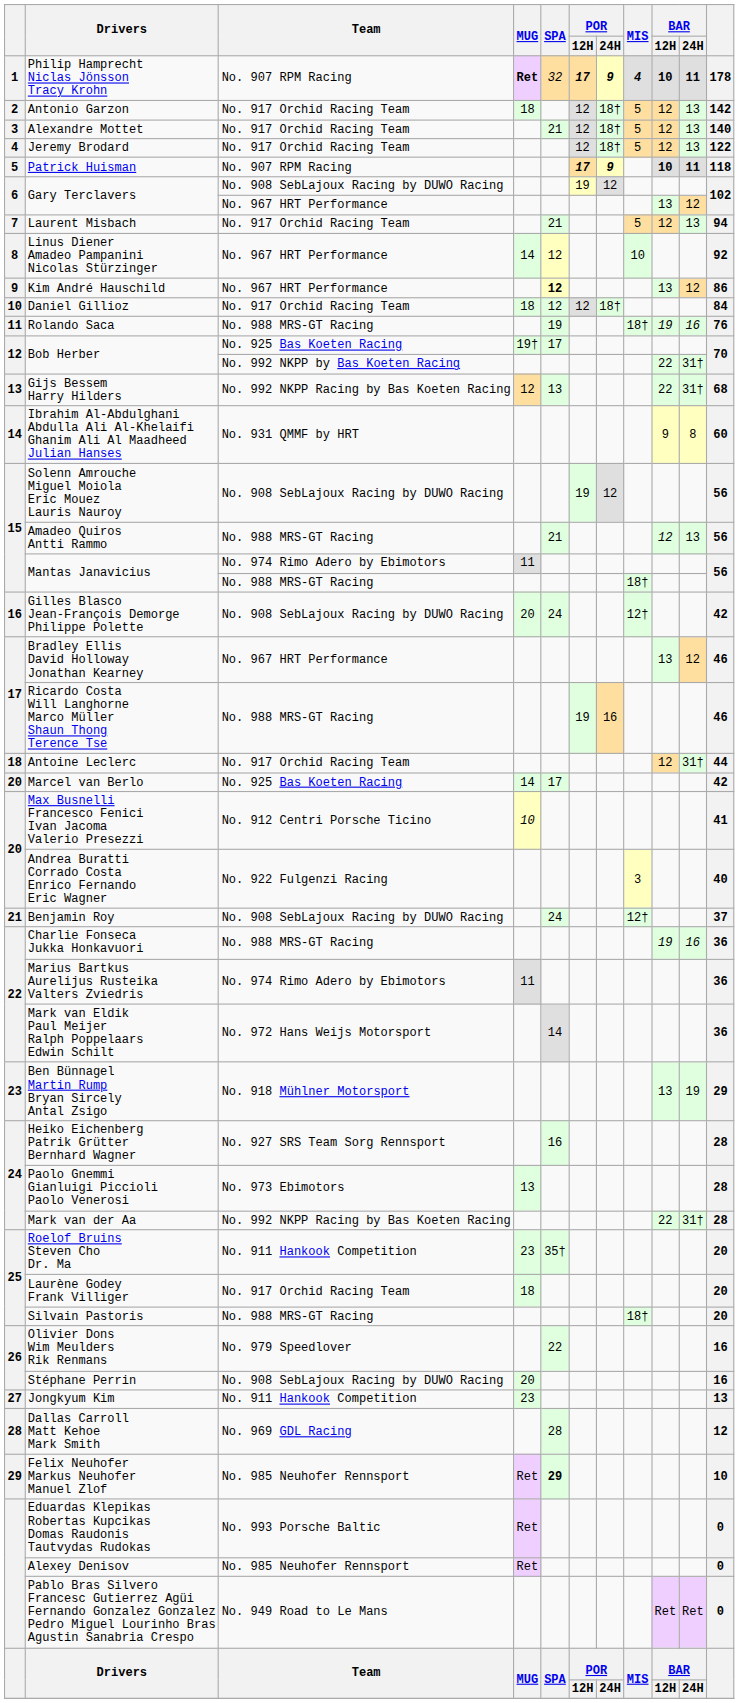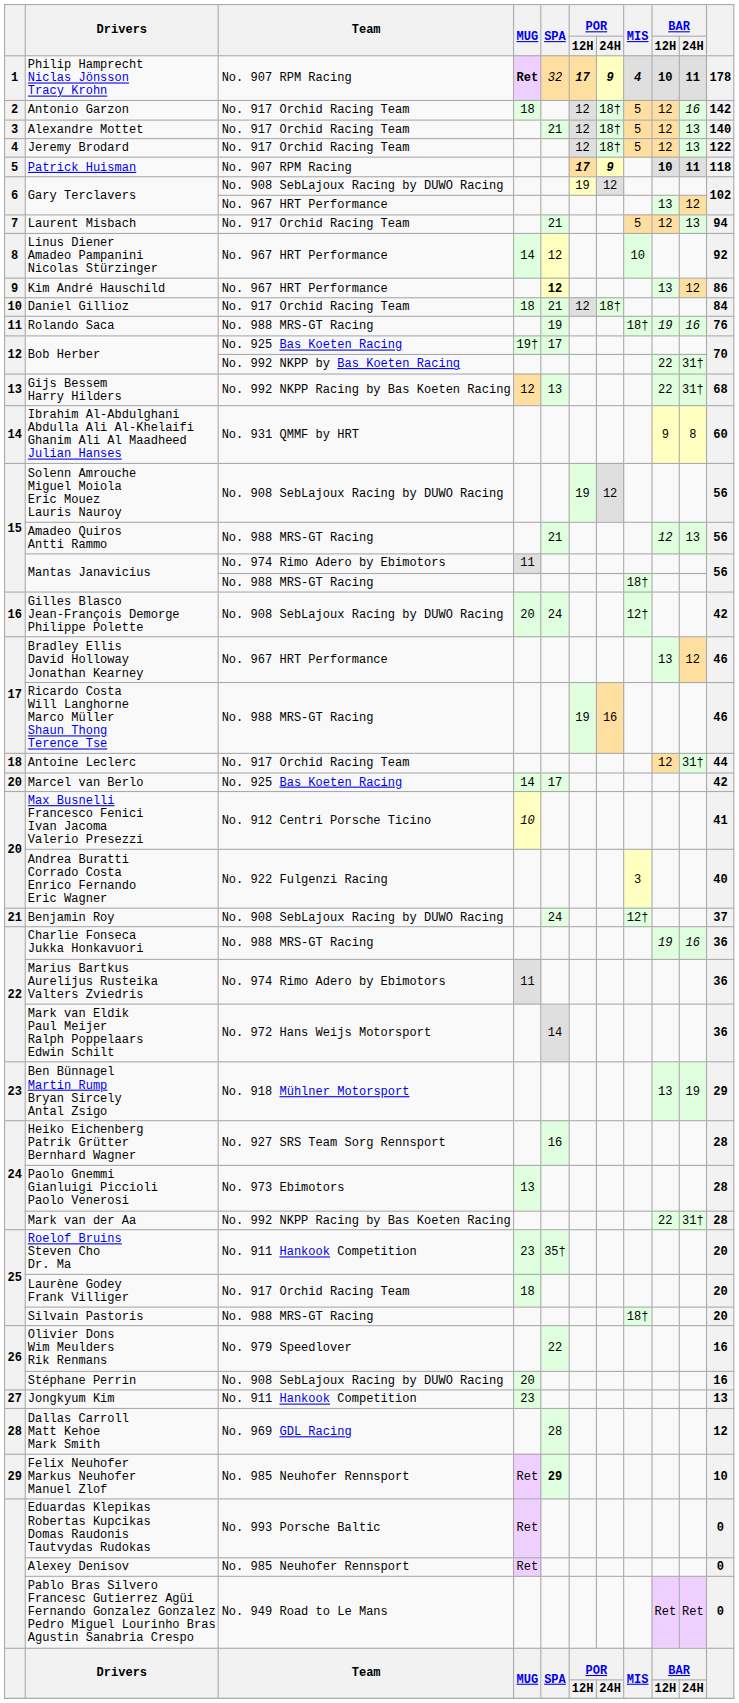 <table align=left| class="wikitable" style="font-size: 85%; text-align: center;">
 <tr valign="top">
 <th rowspan=2 valign=middle></th>
 <th rowspan=2 valign=middle>Drivers</th>
 <th rowspan=2 valign=middle>Team</th>
 <th rowspan=2 valign=middle><br><a href='#'>MUG</a></th>
 <th rowspan=2 valign=middle><br><a href='#'>SPA</a></th>
 <th colspan=2><br><a href='#'>POR</a></th>
 <th rowspan=2 valign=middle><br><a href='#'>MIS</a></th>
 <th colspan=2><br><a href='#'>BAR</a></th>
 <th rowspan=2 valign=middle>  </th>
 </tr>
 <tr>
 <th>12H</th>
 <th>24H</th>
 <th>12H</th>
 <th>24H</th>
 </tr>
 <tr>
 <th>1</th>
 <td align=left> Philip Hamprecht<br> <a href='#'>Niclas Jönsson</a><br> <a href='#'>Tracy Krohn</a></td>
 <td align=left> No. 907 RPM Racing</td>
 <td style="background:#EFCFFF;"><strong>Ret</strong></td>
 <td style="background:#FFDF9F;"><em>32</em></td>
 <td style="background:#FFDF9F;"><strong><em>17</em></strong></td>
 <td style="background:#FFFFBF;"><strong><em>9</em></strong></td>
 <td style="background:#DFDFDF;"><strong><em>4</em></strong></td>
 <td style="background:#DFDFDF;"><strong>10</strong></td>
 <td style="background:#DFDFDF;"><strong>11</strong></td>
 <th>178</th>
 </tr>
 <tr>
 <th>2</th>
 <td align=left> Antonio Garzon</td>
 <td align=left> No. 917 Orchid Racing Team</td>
 <td style="background:#DFFFDF;">18</td>
 <td></td>
 <td style="background:#DFDFDF;">12</td>
 <td style="background:#DFFFDF;">18†</td>
 <td style="background:#FFDF9F;">5</td>
 <td style="background:#FFDF9F;">12</td>
-<td style="background:#DFFFDF;">13</td>
+<td style="background:#DFFFDF;"><em>16</em></td>
 <th>142</th>
 </tr>
 <tr>
 <th>3</th>
 <td align=left> Alexandre Mottet</td>
 <td align=left> No. 917 Orchid Racing Team</td>
 <td></td>
 <td style="background:#DFFFDF;">21</td>
 <td style="background:#DFDFDF;">12</td>
 <td style="background:#DFFFDF;">18†</td>
 <td style="background:#FFDF9F;">5</td>
 <td style="background:#FFDF9F;">12</td>
 <td style="background:#DFFFDF;">13</td>
 <th>140</th>
 </tr>
 <tr>
 <th>4</th>
 <td align=left> Jeremy Brodard</td>
 <td align=left> No. 917 Orchid Racing Team</td>
 <td></td>
 <td></td>
 <td style="background:#DFDFDF;">12</td>
 <td style="background:#DFFFDF;">18†</td>
 <td style="background:#FFDF9F;">5</td>
 <td style="background:#FFDF9F;">12</td>
 <td style="background:#DFFFDF;">13</td>
 <th>122</th>
 </tr>
 <tr>
 <th>5</th>
 <td align=left> <a href='#'>Patrick Huisman</a></td>
 <td align=left> No. 907 RPM Racing</td>
 <td></td>
 <td></td>
 <td style="background:#FFDF9F;"><strong><em>17</em></strong></td>
 <td style="background:#FFFFBF;"><strong><em>9</em></strong></td>
 <td></td>
 <td style="background:#DFDFDF;"><strong>10</strong></td>
 <td style="background:#DFDFDF;"><strong>11</strong></td>
 <th>118</th>
 </tr>
 <tr>
 <th rowspan=2>6</th>
 <td rowspan=2 align=left> Gary Terclavers</td>
 <td align=left> No. 908 SebLajoux Racing by DUWO Racing</td>
 <td></td>
 <td></td>
 <td style="background:#FFFFBF;">19</td>
 <td style="background:#DFDFDF;">12</td>
 <td></td>
 <td></td>
 <td></td>
 <th rowspan=2>102</th>
 </tr>
 <tr>
 <td align=left> No. 967 HRT Performance</td>
 <td></td>
 <td></td>
 <td></td>
 <td></td>
 <td></td>
 <td style="background:#DFFFDF;">13</td>
 <td style="background:#FFDF9F;">12</td>
 </tr>
 <tr>
 <th>7</th>
 <td align=left> Laurent Misbach</td>
 <td align=left> No. 917 Orchid Racing Team</td>
 <td></td>
 <td style="background:#DFFFDF;">21</td>
 <td></td>
 <td></td>
 <td style="background:#FFDF9F;">5</td>
 <td style="background:#FFDF9F;">12</td>
 <td style="background:#DFFFDF;">13</td>
 <th>94</th>
 </tr>
 <tr>
 <th>8</th>
 <td align=left> Linus Diener<br> Amadeo Pampanini<br> Nicolas Stürzinger</td>
 <td align=left> No. 967 HRT Performance</td>
 <td style="background:#DFFFDF;">14</td>
 <td style="background:#FFFFBF;">12</td>
 <td></td>
 <td></td>
 <td style="background:#DFFFDF;">10</td>
 <td></td>
 <td></td>
 <th>92</th>
 </tr>
 <tr>
 <th>9</th>
 <td align=left> Kim André Hauschild</td>
 <td align=left> No. 967 HRT Performance</td>
 <td></td>
 <td style="background:#FFFFBF;"><strong>12</strong></td>
 <td></td>
 <td></td>
 <td></td>
 <td style="background:#DFFFDF;">13</td>
 <td style="background:#FFDF9F;">12</td>
 <th>86</th>
 </tr>
 <tr>
 <th>10</th>
 <td align=left> Daniel Gillioz</td>
 <td align=left> No. 917 Orchid Racing Team</td>
 <td style="background:#DFFFDF;">18</td>
-<td style="background:#DFFFDF;">12</td>
+<td style="background:#DFFFDF;">21</td>
 <td style="background:#DFDFDF;">12</td>
 <td style="background:#DFFFDF;">18†</td>
 <td></td>
 <td></td>
 <td></td>
 <th>84</th>
 </tr>
 <tr>
 <th>11</th>
 <td align=left> Rolando Saca</td>
 <td align=left> No. 988 MRS-GT Racing</td>
 <td></td>
 <td style="background:#DFFFDF;">19</td>
 <td></td>
 <td></td>
 <td style="background:#DFFFDF;">18†</td>
 <td style="background:#DFFFDF;"><em>19</em></td>
 <td style="background:#DFFFDF;"><em>16</em></td>
 <th>76</th>
 </tr>
 <tr>
 <th rowspan=2>12</th>
 <td rowspan=2 align=left> Bob Herber</td>
 <td align=left> No. 925 <a href='#'>Bas Koeten Racing</a></td>
 <td style="background:#DFFFDF;">19†</td>
 <td style="background:#DFFFDF;">17</td>
 <td></td>
 <td></td>
 <td></td>
 <td></td>
 <td></td>
 <th rowspan=2>70</th>
 </tr>
 <tr>
 <td align=left> No. 992 NKPP by <a href='#'>Bas Koeten Racing</a></td>
 <td></td>
 <td></td>
 <td></td>
 <td></td>
 <td></td>
 <td style="background:#DFFFDF;">22</td>
 <td style="background:#DFFFDF;">31†</td>
 </tr>
 <tr>
 <th>13</th>
 <td align=left> Gijs Bessem<br> Harry Hilders</td>
 <td align=left> No. 992 NKPP Racing by Bas Koeten Racing</td>
 <td style="background:#FFDF9F;">12</td>
 <td style="background:#DFFFDF;">13</td>
 <td></td>
 <td></td>
 <td></td>
 <td style="background:#DFFFDF;">22</td>
 <td style="background:#DFFFDF;">31†</td>
 <th>68</th>
 </tr>
 <tr>
 <th>14</th>
 <td align=left> Ibrahim Al-Abdulghani<br> Abdulla Ali Al-Khelaifi<br> Ghanim Ali Al Maadheed<br> <a href='#'>Julian Hanses</a></td>
 <td align=left> No. 931 QMMF by HRT</td>
 <td></td>
 <td></td>
 <td></td>
 <td></td>
 <td></td>
 <td style="background:#FFFFBF;">9</td>
 <td style="background:#FFFFBF;">8</td>
 <th>60</th>
 </tr>
 <tr>
 <th rowspan=4>15</th>
 <td align=left> Solenn Amrouche<br> Miguel Moiola<br> Eric Mouez<br> Lauris Nauroy</td>
 <td align=left> No. 908 SebLajoux Racing by DUWO Racing</td>
 <td></td>
 <td></td>
 <td style="background:#DFFFDF;">19</td>
 <td style="background:#DFDFDF;">12</td>
 <td></td>
 <td></td>
 <td></td>
 <th>56</th>
 </tr>
 <tr>
 <td align=left> Amadeo Quiros<br> Antti Rammo</td>
 <td align=left> No. 988 MRS-GT Racing</td>
 <td></td>
 <td style="background:#DFFFDF;">21</td>
 <td></td>
 <td></td>
 <td></td>
 <td style="background:#DFFFDF;"><em>12</em></td>
 <td style="background:#DFFFDF;">13</td>
 <th>56</th>
 </tr>
 <tr>
 <td rowspan=2 align=left> Mantas Janavicius</td>
 <td align=left> No. 974 Rimo Adero by Ebimotors</td>
 <td style="background:#DFDFDF;">11</td>
 <td></td>
 <td></td>
 <td></td>
 <td></td>
 <td></td>
 <td></td>
 <th rowspan=2>56</th>
 </tr>
 <tr>
 <td align=left> No. 988 MRS-GT Racing</td>
 <td></td>
 <td></td>
 <td></td>
 <td></td>
 <td style="background:#DFFFDF;">18†</td>
 <td></td>
 <td></td>
 </tr>
 <tr>
 <th>16</th>
 <td align=left> Gilles Blasco<br> Jean-François Demorge<br> Philippe Polette</td>
 <td align=left> No. 908 SebLajoux Racing by DUWO Racing</td>
 <td style="background:#DFFFDF;">20</td>
 <td style="background:#DFFFDF;">24</td>
 <td></td>
 <td></td>
 <td style="background:#DFFFDF;">12†</td>
 <td></td>
 <td></td>
 <th>42</th>
 </tr>
 <tr>
 <th rowspan=2>17</th>
 <td align=left> Bradley Ellis<br> David Holloway<br> Jonathan Kearney</td>
 <td align=left> No. 967 HRT Performance</td>
 <td></td>
 <td></td>
 <td></td>
 <td></td>
 <td></td>
 <td style="background:#DFFFDF;">13</td>
 <td style="background:#FFDF9F;">12</td>
 <th>46</th>
 </tr>
 <tr>
 <td align=left> Ricardo Costa<br> Will Langhorne<br> Marco Müller<br> <a href='#'>Shaun Thong</a><br> <a href='#'>Terence Tse</a></td>
 <td align=left> No. 988 MRS-GT Racing</td>
 <td></td>
 <td></td>
 <td style="background:#DFFFDF;">19</td>
 <td style="background:#FFDF9F;">16</td>
 <td></td>
 <td></td>
 <td></td>
 <th>46</th>
 </tr>
 <tr>
 <th>18</th>
 <td align=left> Antoine Leclerc</td>
 <td align=left> No. 917 Orchid Racing Team</td>
 <td></td>
 <td></td>
 <td></td>
 <td></td>
 <td></td>
 <td style="background:#FFDF9F;">12</td>
 <td style="background:#DFFFDF;">31†</td>
 <th>44</th>
 </tr>
 <tr>
 <th>20</th>
 <td align=left> Marcel van Berlo</td>
 <td align=left> No. 925 <a href='#'>Bas Koeten Racing</a></td>
 <td style="background:#DFFFDF;">14</td>
 <td style="background:#DFFFDF;">17</td>
 <td></td>
 <td></td>
 <td></td>
 <td></td>
 <td></td>
 <th>42</th>
 </tr>
 <tr>
 <th rowspan=2>20</th>
 <td align=left> <a href='#'>Max Busnelli</a><br> Francesco Fenici<br> Ivan Jacoma<br> Valerio Presezzi</td>
 <td align=left> No. 912 Centri Porsche Ticino</td>
 <td style="background:#FFFFBF;"><em>10</em></td>
 <td></td>
 <td></td>
 <td></td>
 <td></td>
 <td></td>
 <td></td>
 <th>41</th>
 </tr>
 <tr>
 <td align=left> Andrea Buratti<br> Corrado Costa<br> Enrico Fernando<br> Eric Wagner</td>
 <td align=left> No. 922 Fulgenzi Racing</td>
 <td></td>
 <td></td>
 <td></td>
 <td></td>
 <td style="background:#FFFFBF;">3</td>
 <td></td>
 <td></td>
 <th>40</th>
 </tr>
 <tr>
 <th>21</th>
 <td align=left> Benjamin Roy</td>
 <td align=left> No. 908 SebLajoux Racing by DUWO Racing</td>
 <td></td>
 <td style="background:#DFFFDF;">24</td>
 <td></td>
 <td></td>
 <td style="background:#DFFFDF;">12†</td>
 <td></td>
 <td></td>
 <th>37</th>
 </tr>
 <tr>
 <th rowspan=3>22</th>
 <td align=left> Charlie Fonseca<br> Jukka Honkavuori</td>
 <td align=left> No. 988 MRS-GT Racing</td>
 <td></td>
 <td></td>
 <td></td>
 <td></td>
 <td></td>
 <td style="background:#DFFFDF;"><em>19</em></td>
 <td style="background:#DFFFDF;"><em>16</em></td>
 <th>36</th>
 </tr>
 <tr>
 <td align=left> Marius Bartkus<br> Aurelijus Rusteika<br> Valters Zviedris</td>
 <td align=left> No. 974 Rimo Adero by Ebimotors</td>
 <td style="background:#DFDFDF;">11</td>
 <td></td>
 <td></td>
 <td></td>
 <td></td>
 <td></td>
 <td></td>
 <th>36</th>
 </tr>
 <tr>
 <td align=left> Mark van Eldik<br> Paul Meijer<br> Ralph Poppelaars<br> Edwin Schilt</td>
 <td align=left> No. 972 Hans Weijs Motorsport</td>
 <td></td>
 <td style="background:#DFDFDF;">14</td>
 <td></td>
 <td></td>
 <td></td>
 <td></td>
 <td></td>
 <th>36</th>
 </tr>
 <tr>
 <th>23</th>
 <td align=left> Ben Bünnagel<br> <a href='#'>Martin Rump</a><br> Bryan Sircely<br> Antal Zsigo</td>
 <td align=left> No. 918 <a href='#'>Mühlner Motorsport</a></td>
 <td></td>
 <td></td>
 <td></td>
 <td></td>
 <td></td>
 <td style="background:#DFFFDF;">13</td>
 <td style="background:#DFFFDF;">19</td>
 <th>29</th>
 </tr>
 <tr>
 <th rowspan=3>24</th>
 <td align=left> Heiko Eichenberg<br> Patrik Grütter<br> Bernhard Wagner</td>
 <td align=left> No. 927 SRS Team Sorg Rennsport</td>
 <td></td>
 <td style="background:#DFFFDF;">16</td>
 <td></td>
 <td></td>
 <td></td>
 <td></td>
 <td></td>
 <th>28</th>
 </tr>
 <tr>
 <td align=left> Paolo Gnemmi<br> Gianluigi Piccioli<br> Paolo Venerosi</td>
 <td align=left> No. 973 Ebimotors</td>
 <td style="background:#DFFFDF;">13</td>
 <td></td>
 <td></td>
 <td></td>
 <td></td>
 <td></td>
 <td></td>
 <th>28</th>
 </tr>
 <tr>
 <td align=left> Mark van der Aa</td>
 <td align=left> No. 992 NKPP Racing by Bas Koeten Racing</td>
 <td></td>
 <td></td>
 <td></td>
 <td></td>
 <td></td>
 <td style="background:#DFFFDF;">22</td>
 <td style="background:#DFFFDF;">31†</td>
 <th>28</th>
 </tr>
 <tr>
 <th rowspan=3>25</th>
 <td align=left> <a href='#'>Roelof Bruins</a><br> Steven Cho<br> Dr. Ma</td>
 <td align=left> No. 911 <a href='#'>Hankook</a> Competition</td>
 <td style="background:#DFFFDF;">23</td>
 <td style="background:#DFFFDF;">35†</td>
 <td></td>
 <td></td>
 <td></td>
 <td></td>
 <td></td>
 <th>20</th>
 </tr>
 <tr>
 <td align=left> Laurène Godey<br> Frank Villiger</td>
 <td align=left> No. 917 Orchid Racing Team</td>
 <td style="background:#DFFFDF;">18</td>
 <td></td>
 <td></td>
 <td></td>
 <td></td>
 <td></td>
 <td></td>
 <th>20</th>
 </tr>
 <tr>
 <td align=left> Silvain Pastoris</td>
 <td align=left> No. 988 MRS-GT Racing</td>
 <td></td>
 <td></td>
 <td></td>
 <td></td>
 <td style="background:#DFFFDF;">18†</td>
 <td></td>
 <td></td>
 <th>20</th>
 </tr>
 <tr>
 <th rowspan=2>26</th>
 <td align=left> Olivier Dons<br> Wim Meulders<br> Rik Renmans</td>
 <td align=left> No. 979 Speedlover</td>
 <td></td>
 <td style="background:#DFFFDF;">22</td>
 <td></td>
 <td></td>
 <td></td>
 <td></td>
 <td></td>
 <th>16</th>
 </tr>
 <tr>
 <td align=left> Stéphane Perrin</td>
 <td align=left> No. 908 SebLajoux Racing by DUWO Racing</td>
 <td style="background:#DFFFDF;">20</td>
 <td></td>
 <td></td>
 <td></td>
 <td></td>
 <td></td>
 <td></td>
 <th>16</th>
 </tr>
 <tr>
 <th>27</th>
 <td align=left> Jongkyum Kim</td>
 <td align=left> No. 911 <a href='#'>Hankook</a> Competition</td>
 <td style="background:#DFFFDF;">23</td>
 <td></td>
 <td></td>
 <td></td>
 <td></td>
 <td></td>
 <td></td>
 <th>13</th>
 </tr>
 <tr>
 <th>28</th>
 <td align=left> Dallas Carroll<br> Matt Kehoe<br> Mark Smith</td>
 <td align=left> No. 969 <a href='#'>GDL Racing</a></td>
 <td></td>
 <td style="background:#DFFFDF;">28</td>
 <td></td>
 <td></td>
 <td></td>
 <td></td>
 <td></td>
 <th>12</th>
 </tr>
 <tr>
 <th>29</th>
 <td align=left> Felix Neuhofer<br> Markus Neuhofer<br> Manuel Zlof</td>
 <td align=left> No. 985 Neuhofer Rennsport</td>
 <td style="background:#EFCFFF;">Ret</td>
 <td style="background:#DFFFDF;"><strong>29</strong></td>
 <td></td>
 <td></td>
 <td></td>
 <td></td>
 <td></td>
 <th>10</th>
 </tr>
 <tr>
 <th rowspan=3></th>
 <td align=left> Eduardas Klepikas<br> Robertas Kupcikas<br> Domas Raudonis<br> Tautvydas Rudokas</td>
 <td align=left> No. 993 Porsche Baltic</td>
 <td style="background:#EFCFFF;">Ret</td>
 <td></td>
 <td></td>
 <td></td>
 <td></td>
 <td></td>
 <td></td>
 <th>0</th>
 </tr>
 <tr>
 <td align=left> Alexey Denisov</td>
 <td align=left> No. 985 Neuhofer Rennsport</td>
 <td style="background:#EFCFFF;">Ret</td>
 <td></td>
 <td></td>
 <td></td>
 <td></td>
 <td></td>
 <td></td>
 <th>0</th>
 </tr>
 <tr>
 <td align=left> Pablo Bras Silvero<br> Francesc Gutierrez Agüi<br> Fernando Gonzalez Gonzalez<br> Pedro Miguel Lourinho Bras<br> Agustin Sanabria Crespo</td>
 <td align=left> No. 949 Road to Le Mans</td>
 <td></td>
 <td></td>
 <td></td>
 <td></td>
 <td></td>
 <td style="background:#EFCFFF;">Ret</td>
 <td style="background:#EFCFFF;">Ret</td>
 <th>0</th>
 </tr>
 <tr>
 <th rowspan=2 valign=middle></th>
 <th rowspan=2 valign=middle>Drivers</th>
 <th rowspan=2 valign=middle>Team</th>
 <th rowspan=2 valign=middle><br><a href='#'>MUG</a></th>
 <th rowspan=2 valign=middle><br><a href='#'>SPA</a></th>
 <th colspan=2><br><a href='#'>POR</a></th>
 <th rowspan=2 valign=middle><br><a href='#'>MIS</a></th>
 <th colspan=2><br><a href='#'>BAR</a></th>
 <th rowspan=2 valign=middle>  </th>
 </tr>
 <tr>
 <th>12H</th>
 <th>24H</th>
 <th>12H</th>
 <th>24H</th>
 </tr>
 <tr>
 </tr>
 </table>
